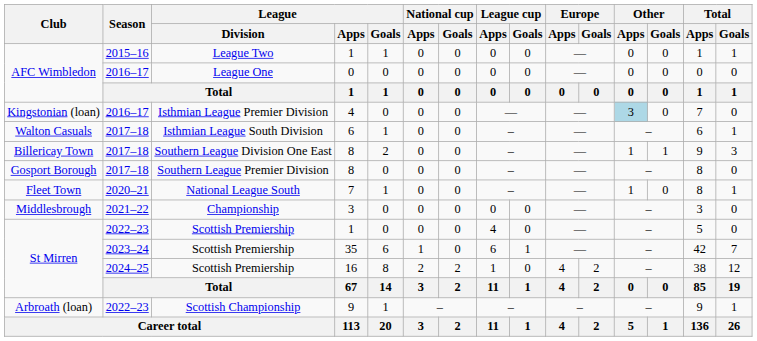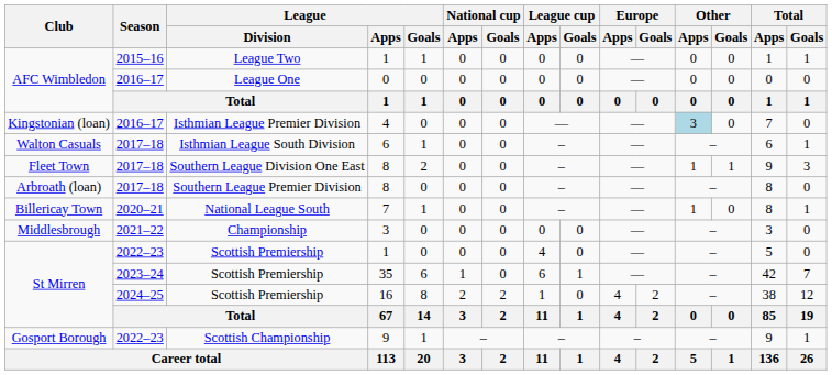 <table class="wikitable" style="text-align: center;">
 <tr>
 <th rowspan="2">Club</th>
 <th rowspan="2">Season</th>
 <th colspan="3">League</th>
 <th colspan="2">National cup</th>
 <th colspan="2">League cup</th>
 <th colspan="2">Europe</th>
 <th colspan="2">Other</th>
 <th colspan="2">Total</th>
 </tr>
 <tr>
 <th>Division</th>
 <th>Apps</th>
 <th>Goals</th>
 <th>Apps</th>
 <th>Goals</th>
 <th>Apps</th>
 <th>Goals</th>
 <th>Apps</th>
 <th>Goals</th>
 <th>Apps</th>
 <th>Goals</th>
 <th>Apps</th>
 <th>Goals</th>
 </tr>
 <tr>
 <td rowspan="3" valign="center"><a href='#'>AFC Wimbledon</a></td>
 <td><a href='#'>2015–16</a></td>
 <td><a href='#'>League Two</a></td>
 <td>1</td>
 <td>1</td>
 <td>0</td>
 <td>0</td>
 <td>0</td>
 <td>0</td>
 <td colspan="2">—</td>
 <td>0</td>
 <td>0</td>
 <td>1</td>
 <td>1</td>
 </tr>
 <tr>
 <td><a href='#'>2016–17</a></td>
 <td><a href='#'>League One</a></td>
 <td>0</td>
 <td>0</td>
 <td>0</td>
 <td>0</td>
 <td>0</td>
 <td>0</td>
 <td colspan="2">—</td>
 <td>0</td>
 <td>0</td>
 <td>0</td>
 <td>0</td>
 </tr>
 <tr>
 <th colspan="2">Total</th>
 <th>1</th>
 <th>1</th>
 <th>0</th>
 <th>0</th>
 <th>0</th>
 <th>0</th>
 <th>0</th>
 <th>0</th>
 <th>0</th>
 <th>0</th>
 <th>1</th>
 <th>1</th>
 </tr>
 <tr>
 <td rowspan="1" valign="center"><a href='#'>Kingstonian</a> (loan)</td>
 <td><a href='#'>2016–17</a></td>
 <td><a href='#'>Isthmian League</a> Premier Division</td>
 <td>4</td>
 <td>0</td>
 <td>0</td>
 <td>0</td>
 <td colspan="2">—</td>
 <td colspan="2">—</td>
 <td style="background: lightblue;">3</td>
 <td>0</td>
 <td>7</td>
 <td>0</td>
 </tr>
 <tr>
 <td><a href='#'>Walton Casuals</a></td>
 <td><a href='#'>2017–18</a></td>
 <td><a href='#'>Isthmian League</a> South Division</td>
 <td>6</td>
 <td>1</td>
 <td>0</td>
 <td>0</td>
 <td colspan="2">–</td>
 <td colspan="2">—</td>
 <td colspan="2">–</td>
 <td>6</td>
 <td>1</td>
 </tr>
 <tr>
-<td><a href='#'>Billericay Town</a></td>
+<td><a href='#'>Fleet Town</a></td>
 <td><a href='#'>2017–18</a></td>
 <td><a href='#'>Southern League</a> Division One East</td>
 <td>8</td>
 <td>2</td>
 <td>0</td>
 <td>0</td>
 <td colspan="2">–</td>
 <td colspan="2">—</td>
 <td>1</td>
 <td>1</td>
 <td>9</td>
 <td>3</td>
 </tr>
 <tr>
-<td><a href='#'>Gosport Borough</a></td>
+<td><a href='#'>Arbroath</a> (loan)</td>
 <td><a href='#'>2017–18</a></td>
 <td><a href='#'>Southern League</a> Premier Division</td>
 <td>8</td>
 <td>0</td>
 <td>0</td>
 <td>0</td>
 <td colspan="2">–</td>
 <td colspan="2">—</td>
 <td colspan="2">–</td>
 <td>8</td>
 <td>0</td>
 </tr>
 <tr>
-<td><a href='#'>Fleet Town</a></td>
+<td><a href='#'>Billericay Town</a></td>
 <td><a href='#'>2020–21</a></td>
 <td><a href='#'>National League South</a></td>
 <td>7</td>
 <td>1</td>
 <td>0</td>
 <td>0</td>
 <td colspan="2">–</td>
 <td colspan="2">—</td>
 <td>1</td>
 <td>0</td>
 <td>8</td>
 <td>1</td>
 </tr>
 <tr>
 <td><a href='#'>Middlesbrough</a></td>
 <td><a href='#'>2021–22</a></td>
 <td><a href='#'>Championship</a></td>
 <td>3</td>
 <td>0</td>
 <td>0</td>
 <td>0</td>
 <td>0</td>
 <td>0</td>
 <td colspan="2">—</td>
 <td colspan="2">–</td>
 <td>3</td>
 <td>0</td>
 </tr>
 <tr>
 <td rowspan="4" valign="center"><a href='#'>St Mirren</a></td>
 <td><a href='#'>2022–23</a></td>
 <td><a href='#'>Scottish Premiership</a></td>
 <td>1</td>
 <td>0</td>
 <td>0</td>
 <td>0</td>
 <td>4</td>
 <td>0</td>
 <td colspan="2">—</td>
 <td colspan="2">–</td>
 <td>5</td>
 <td>0</td>
 </tr>
 <tr>
 <td><a href='#'>2023–24</a></td>
 <td>Scottish Premiership</td>
 <td>35</td>
 <td>6</td>
 <td>1</td>
 <td>0</td>
 <td>6</td>
 <td>1</td>
 <td colspan="2">—</td>
 <td colspan="2">–</td>
 <td>42</td>
 <td>7</td>
 </tr>
 <tr>
 <td><a href='#'>2024–25</a></td>
 <td>Scottish Premiership</td>
 <td>16</td>
 <td>8</td>
 <td>2</td>
 <td>2</td>
 <td>1</td>
 <td>0</td>
 <td>4</td>
 <td>2</td>
 <td colspan="2">–</td>
 <td>38</td>
 <td>12</td>
 </tr>
 <tr>
 <th colspan="2">Total</th>
 <th>67</th>
 <th>14</th>
 <th>3</th>
 <th>2</th>
 <th>11</th>
 <th>1</th>
 <th>4</th>
 <th>2</th>
 <th>0</th>
 <th>0</th>
 <th>85</th>
 <th>19</th>
 </tr>
 <tr>
-<td><a href='#'>Arbroath</a> (loan)</td>
+<td><a href='#'>Gosport Borough</a></td>
 <td><a href='#'>2022–23</a></td>
 <td><a href='#'>Scottish Championship</a></td>
 <td>9</td>
 <td>1</td>
 <td colspan="2">–</td>
 <td colspan="2">–</td>
 <td colspan="2">–</td>
 <td colspan="2">–</td>
 <td>9</td>
 <td>1</td>
 </tr>
 <tr>
 <th colspan="3">Career total</th>
 <th>113</th>
 <th>20</th>
 <th>3</th>
 <th>2</th>
 <th>11</th>
 <th>1</th>
 <th>4</th>
 <th>2</th>
 <th>5</th>
 <th>1</th>
 <th>136</th>
 <th>26</th>
 </tr>
 </table>
